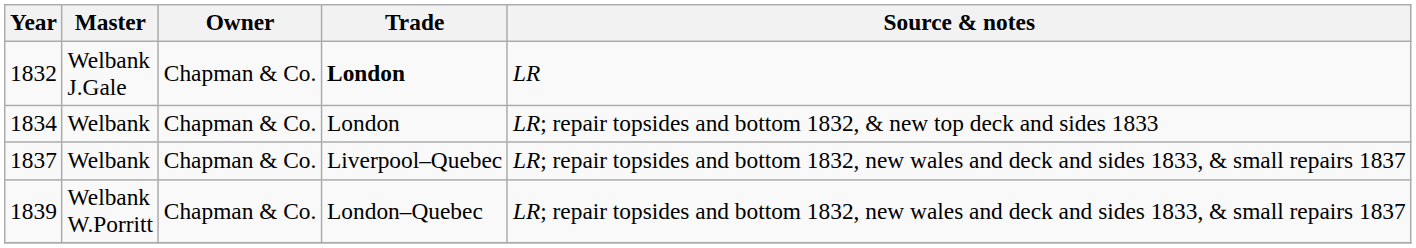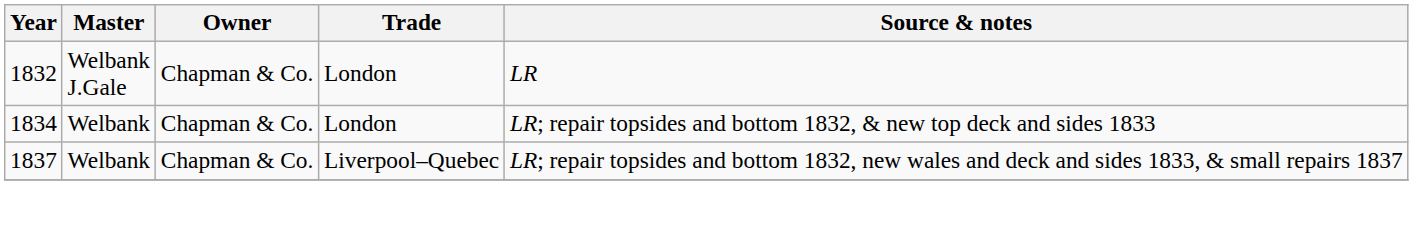 <table class=" wikitable">
 <tr>
 <th>Year</th>
 <th>Master</th>
 <th>Owner</th>
 <th>Trade</th>
 <th>Source & notes</th>
 </tr>
 <tr>
 <td>1832</td>
 <td>Welbank<br>J.Gale</td>
 <td>Chapman & Co.</td>
-<td><strong>London</strong></td>
+<td>London</td>
 <td><em>LR</em></td>
 </tr>
 <tr>
 <td>1834</td>
 <td>Welbank</td>
 <td>Chapman & Co.</td>
 <td>London</td>
 <td><em>LR</em>; repair topsides and bottom 1832, & new top deck and sides 1833</td>
 </tr>
 <tr>
 <td>1837</td>
 <td>Welbank</td>
 <td>Chapman & Co.</td>
 <td>Liverpool–Quebec</td>
 <td><em>LR</em>; repair topsides and bottom 1832, new wales and deck and sides 1833, & small repairs 1837</td>
 </tr>
 <tr>
-<td>1839</td>
-<td>Welbank<br>W.Porritt</td>
-<td>Chapman & Co.</td>
-<td>London–Quebec</td>
-<td><em>LR</em>; repair topsides and bottom 1832, new wales and deck and sides 1833, & small repairs 1837</td>
-</tr>
-<tr>
 </tr>
 </table>
